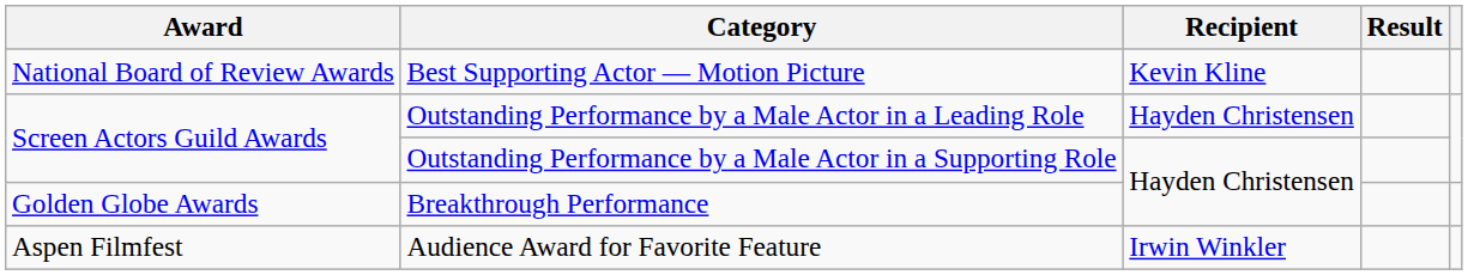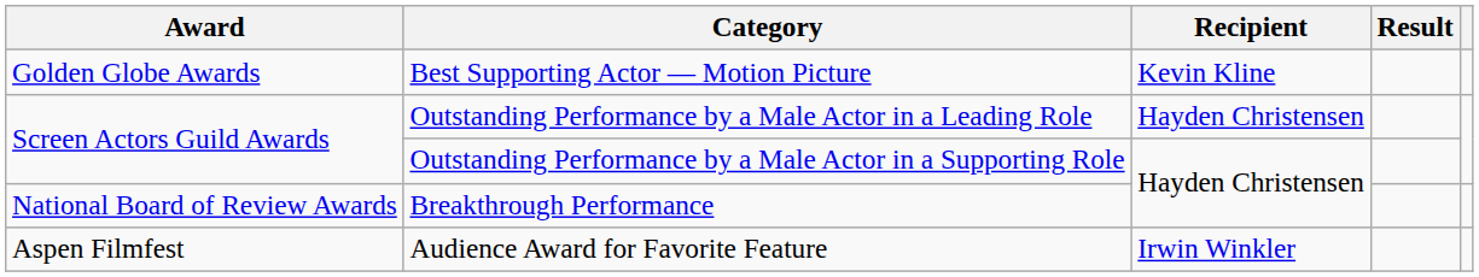 <table class="wikitable">
 <tr>
 <th>Award</th>
 <th>Category</th>
 <th>Recipient</th>
 <th>Result</th>
 <th></th>
 </tr>
 <tr>
-<td><a href='#'>National Board of Review Awards</a></td>
+<td><a href='#'>Golden Globe Awards</a></td>
 <td><a href='#'>Best Supporting Actor — Motion Picture</a></td>
 <td><a href='#'>Kevin Kline</a></td>
 <td></td>
 <td></td>
 </tr>
 <tr>
 <td rowspan="2"><a href='#'>Screen Actors Guild Awards</a></td>
 <td><a href='#'>Outstanding Performance by a Male Actor in a Leading Role</a></td>
 <td><a href='#'>Hayden Christensen</a></td>
 <td></td>
 <td rowspan="2"></td>
 </tr>
 <tr>
 <td><a href='#'>Outstanding Performance by a Male Actor in a Supporting Role</a></td>
 <td rowspan="2">Hayden Christensen</td>
 <td></td>
 </tr>
 <tr>
-<td><a href='#'>Golden Globe Awards</a></td>
+<td><a href='#'>National Board of Review Awards</a></td>
 <td><a href='#'>Breakthrough Performance</a></td>
 <td></td>
 <td></td>
 </tr>
 <tr>
 <td>Aspen Filmfest</td>
 <td>Audience Award for Favorite Feature</td>
 <td><a href='#'>Irwin Winkler</a></td>
 <td></td>
 <td></td>
 </tr>
 </table>
